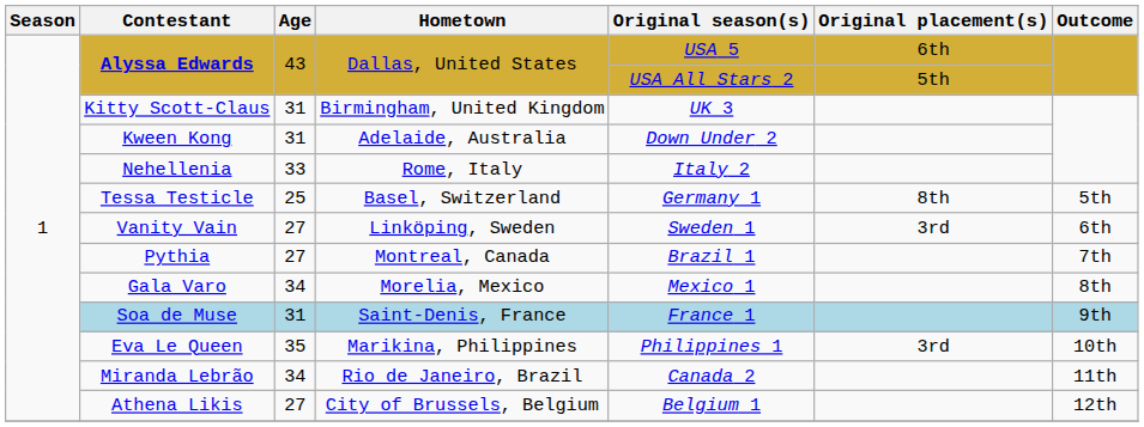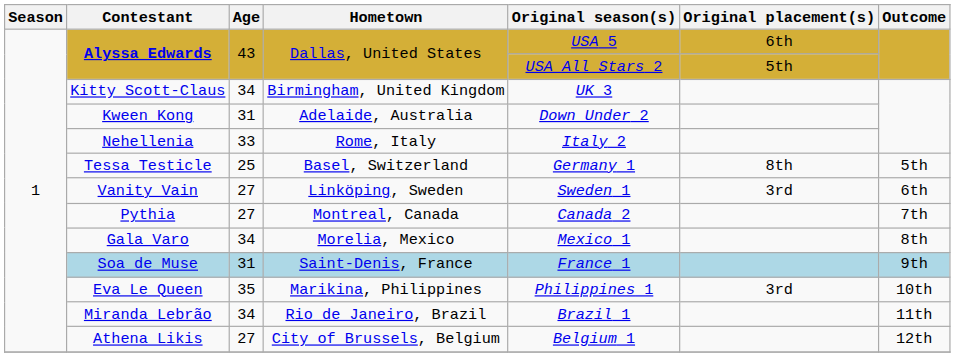 <table class="wikitable sortable" style="text-align:center">
 <tr>
 <th>Season</th>
 <th scope="col">Contestant</th>
 <th scope="col">Age</th>
 <th scope="col">Hometown</th>
 <th scope="col">Original season(s)</th>
 <th scope="col">Original placement(s)</th>
 <th scope="col">Outcome</th>
 </tr>
 <tr>
 <td rowspan="13">1</td>
 <td rowspan="2" bgcolor="#D4AF37" nowrap><strong><a href='#'>Alyssa Edwards</a></strong></td>
 <td rowspan="2" bgcolor="#D4AF37">43</td>
 <td rowspan="2" bgcolor="#D4AF37"><a href='#'>Dallas</a>, United States</td>
 <td bgcolor="#D4AF37"><a href='#'><em>USA</em> 5</a></td>
 <td bgcolor="#D4AF37">6th</td>
 <td rowspan="2" bgcolor="#D4AF37"></td>
 </tr>
 <tr>
 <td nowrap bgcolor="#D4AF37"><a href='#'><em>USA All Stars</em> 2</a></td>
 <td bgcolor="#D4AF37">5th</td>
 </tr>
 <tr>
 <td><a href='#'>Kitty Scott-Claus</a></td>
-<td>31</td>
+<td>34</td>
 <td nowrap><a href='#'>Birmingham</a>, United Kingdom</td>
 <td><a href='#'><em>UK</em> 3</a></td>
 <td></td>
 <td rowspan="3"></td>
 </tr>
 <tr>
 <td><a href='#'>Kween Kong</a></td>
 <td>31</td>
 <td><a href='#'>Adelaide</a>, Australia</td>
 <td><a href='#'><em>Down Under</em> 2</a></td>
 <td></td>
 </tr>
 <tr>
 <td><a href='#'>Nehellenia</a></td>
 <td>33</td>
 <td><a href='#'>Rome</a>, Italy</td>
 <td><a href='#'><em>Italy</em> 2</a></td>
 <td></td>
 </tr>
 <tr>
 <td><a href='#'>Tessa Testicle</a></td>
 <td>25</td>
 <td><a href='#'>Basel</a>, Switzerland</td>
 <td><a href='#'><em>Germany</em> 1</a></td>
 <td>8th</td>
 <td>5th</td>
 </tr>
 <tr>
 <td><a href='#'>Vanity Vain</a></td>
 <td>27</td>
 <td><a href='#'>Linköping</a>, Sweden</td>
 <td><a href='#'><em>Sweden</em> 1</a></td>
 <td>3rd</td>
 <td>6th</td>
 </tr>
 <tr>
 <td><a href='#'>Pythia</a></td>
 <td>27</td>
 <td><a href='#'>Montreal</a>, Canada</td>
-<td><a href='#'><em>Brazil</em> 1</a></td>
+<td><a href='#'><em>Canada</em> 2</a></td>
 <td></td>
 <td>7th</td>
 </tr>
 <tr>
 <td><a href='#'>Gala Varo</a></td>
 <td>34</td>
 <td><a href='#'>Morelia</a>, Mexico</td>
 <td><a href='#'><em>Mexico</em> 1</a></td>
 <td></td>
 <td>8th</td>
 </tr>
 <tr bgcolor="lightblue">
 <td><a href='#'>Soa de Muse</a></td>
 <td>31</td>
 <td><a href='#'>Saint-Denis</a>, France</td>
 <td><a href='#'><em>France</em> 1</a></td>
 <td></td>
 <td>9th</td>
 </tr>
 <tr>
 <td><a href='#'>Eva Le Queen</a></td>
 <td>35</td>
 <td><a href='#'>Marikina</a>, Philippines</td>
 <td><a href='#'><em>Philippines</em> 1</a></td>
 <td>3rd</td>
 <td>10th</td>
 </tr>
 <tr>
 <td><a href='#'>Miranda Lebrão</a></td>
 <td>34</td>
 <td><a href='#'>Rio de Janeiro</a>, Brazil</td>
-<td><a href='#'><em>Canada</em> 2</a></td>
+<td><a href='#'><em>Brazil</em> 1</a></td>
 <td></td>
 <td>11th</td>
 </tr>
 <tr>
 <td><a href='#'>Athena Likis</a></td>
 <td>27</td>
 <td><a href='#'>City of Brussels</a>, Belgium</td>
 <td><a href='#'><em>Belgium</em> 1</a></td>
 <td></td>
 <td>12th</td>
 </tr>
 <tr>
 </tr>
 </table>
